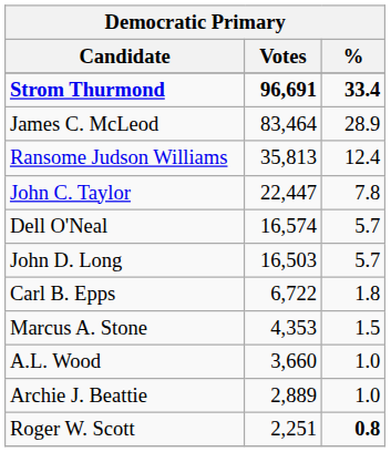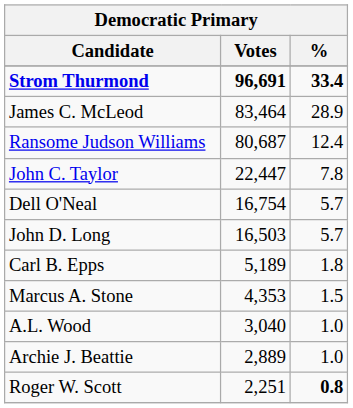 <table class="wikitable" align="left" style="margin:1em 1em 1em 0; background: #f9f9f9; font-size: 95%;">
 <tr style="background-color:#E9E9E9">
 <th colspan="3">Democratic Primary</th>
 </tr>
 <tr style="background-color:#E9E9E9">
 <th colspan="1" style="width: 170px">Candidate</th>
 <th style="width: 50px">Votes</th>
 <th style="width: 40px">%</th>
 </tr>
 <tr>
 </tr>
 <tr>
 <td><strong><a href='#'>Strom Thurmond</a></strong></td>
 <td align="right"><strong>96,691</strong></td>
 <td align="right"><strong>33.4</strong></td>
 </tr>
 <tr>
 <td>James C. McLeod</td>
 <td align="right">83,464</td>
 <td align="right">28.9</td>
 </tr>
 <tr>
 <td><a href='#'>Ransome Judson Williams</a></td>
-<td align="right">35,813</td>
+<td align="right">80,687</td>
 <td align="right">12.4</td>
 </tr>
 <tr>
 <td><a href='#'>John C. Taylor</a></td>
 <td align="right">22,447</td>
 <td align="right">7.8</td>
 </tr>
 <tr>
 <td>Dell O'Neal</td>
-<td align="right">16,574</td>
+<td align="right">16,754</td>
 <td align="right">5.7</td>
 </tr>
 <tr>
 <td>John D. Long</td>
 <td align="right">16,503</td>
 <td align="right">5.7</td>
 </tr>
 <tr>
 <td>Carl B. Epps</td>
-<td align="right">6,722</td>
+<td align="right">5,189</td>
 <td align="right">1.8</td>
 </tr>
 <tr>
 <td>Marcus A. Stone</td>
 <td align="right">4,353</td>
 <td align="right">1.5</td>
 </tr>
 <tr>
 <td>A.L. Wood</td>
-<td align="right">3,660</td>
+<td align="right">3,040</td>
 <td align="right">1.0</td>
 </tr>
 <tr>
 <td>Archie J. Beattie</td>
 <td align="right">2,889</td>
 <td align="right">1.0</td>
 </tr>
 <tr>
 <td>Roger W. Scott</td>
 <td align="right">2,251</td>
 <td align="right"><strong>0.8</strong></td>
 </tr>
 <tr>
 </tr>
 </table>
